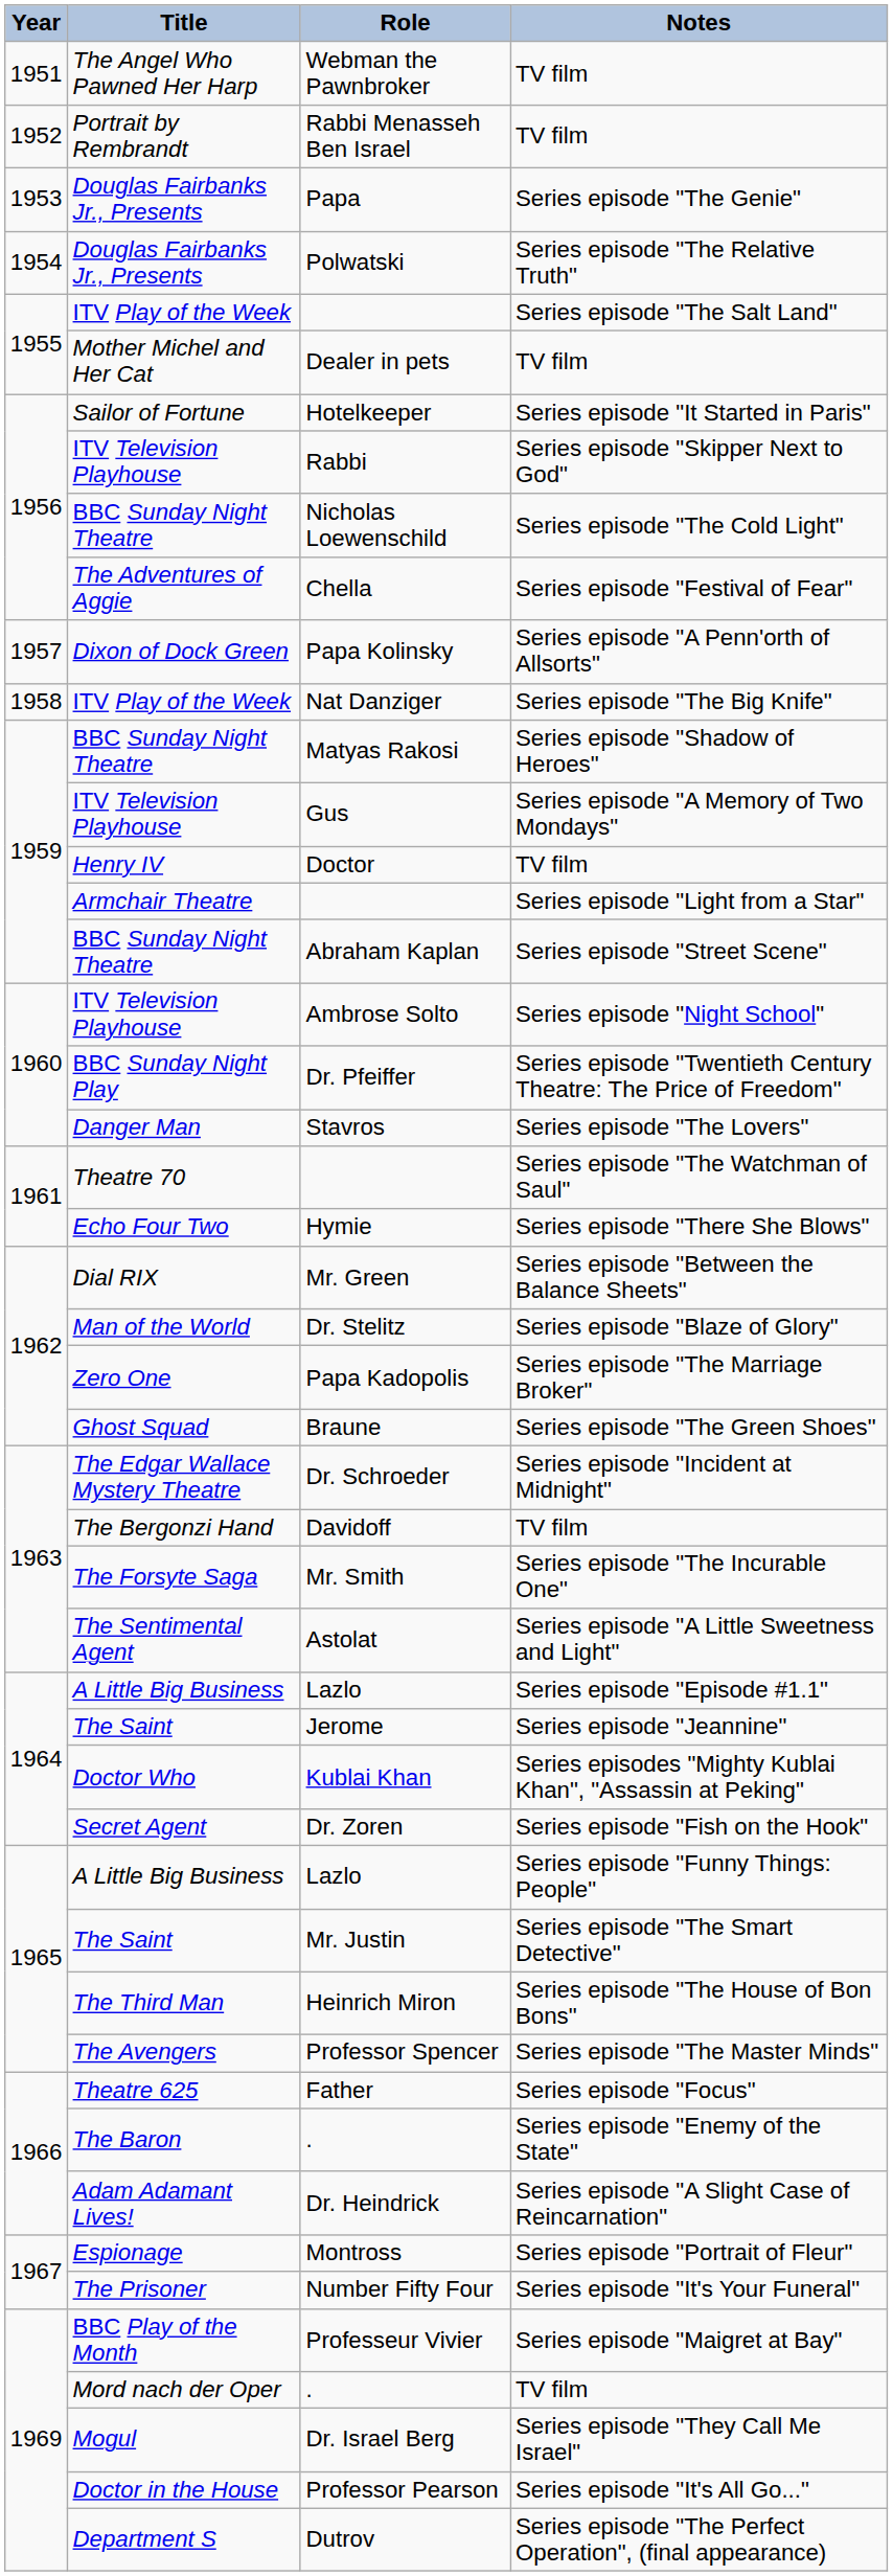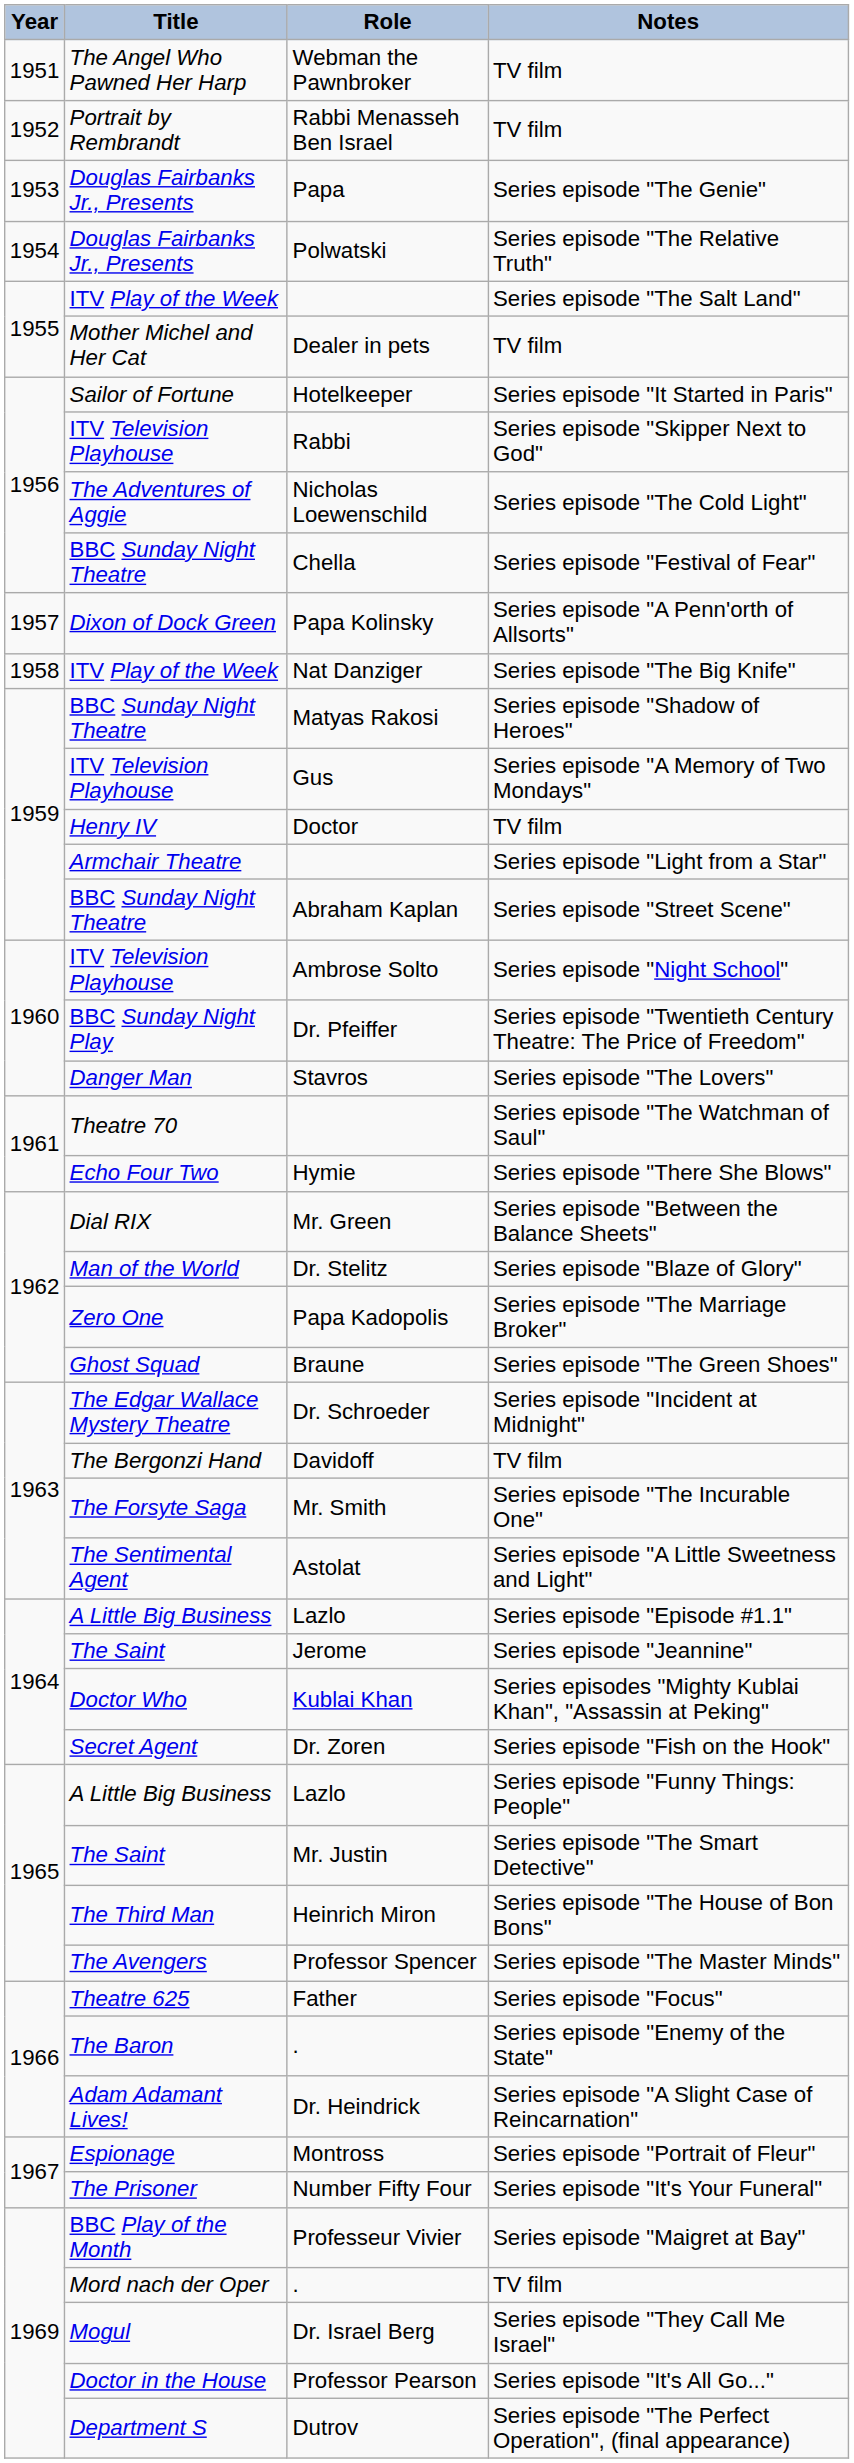 <table class="wikitable">
 <tr>
 <th style="background:#B0C4DE;">Year</th>
 <th style="background:#B0C4DE;">Title</th>
 <th style="background:#B0C4DE;">Role</th>
 <th style="background:#B0C4DE;">Notes</th>
 </tr>
 <tr>
 <td>1951</td>
 <td><em>The Angel Who Pawned Her Harp</em></td>
 <td>Webman the Pawnbroker</td>
 <td>TV film</td>
 </tr>
 <tr>
 <td>1952</td>
 <td><em>Portrait by Rembrandt</em></td>
 <td>Rabbi Menasseh Ben Israel</td>
 <td>TV film</td>
 </tr>
 <tr>
 <td>1953</td>
 <td><em><a href='#'>Douglas Fairbanks Jr., Presents</a></em></td>
 <td>Papa</td>
 <td>Series episode "The Genie"</td>
 </tr>
 <tr>
 <td>1954</td>
 <td><em><a href='#'>Douglas Fairbanks Jr., Presents</a></em></td>
 <td>Polwatski</td>
 <td>Series episode "The Relative Truth"</td>
 </tr>
 <tr>
 <td rowspan="2">1955</td>
 <td><a href='#'>ITV</a> <em><a href='#'>Play of the Week</a></em></td>
 <td></td>
 <td>Series episode "The Salt Land"</td>
 </tr>
 <tr>
 <td><em>Mother Michel and Her Cat</em></td>
 <td>Dealer in pets</td>
 <td>TV film</td>
 </tr>
 <tr>
 <td rowspan="4">1956</td>
 <td><em>Sailor of Fortune</em></td>
 <td>Hotelkeeper</td>
 <td>Series episode "It Started in Paris"</td>
 </tr>
 <tr>
 <td><a href='#'>ITV</a> <em><a href='#'>Television Playhouse</a></em></td>
 <td>Rabbi</td>
 <td>Series episode "Skipper Next to God"</td>
 </tr>
 <tr>
-<td><a href='#'>BBC</a> <em><a href='#'>Sunday Night Theatre</a></em></td>
+<td><em><a href='#'>The Adventures of Aggie</a></em></td>
 <td>Nicholas Loewenschild</td>
 <td>Series episode "The Cold Light"</td>
 </tr>
 <tr>
-<td><em><a href='#'>The Adventures of Aggie</a></em></td>
+<td><a href='#'>BBC</a> <em><a href='#'>Sunday Night Theatre</a></em></td>
 <td>Chella</td>
 <td>Series episode "Festival of Fear"</td>
 </tr>
 <tr>
 <td>1957</td>
 <td><em><a href='#'>Dixon of Dock Green</a></em></td>
 <td>Papa Kolinsky</td>
 <td>Series episode "A Penn'orth of Allsorts"</td>
 </tr>
 <tr>
 <td>1958</td>
 <td><a href='#'>ITV</a> <em><a href='#'>Play of the Week</a></em></td>
 <td>Nat Danziger</td>
 <td>Series episode "The Big Knife"</td>
 </tr>
 <tr>
 <td rowspan="5">1959</td>
 <td><a href='#'>BBC</a> <em><a href='#'>Sunday Night Theatre</a></em></td>
 <td>Matyas Rakosi</td>
 <td>Series episode "Shadow of Heroes"</td>
 </tr>
 <tr>
 <td><a href='#'>ITV</a> <em><a href='#'>Television Playhouse</a></em></td>
 <td>Gus</td>
 <td>Series episode "A Memory of Two Mondays"</td>
 </tr>
 <tr>
 <td><em><a href='#'>Henry IV</a></em></td>
 <td>Doctor</td>
 <td>TV film</td>
 </tr>
 <tr>
 <td><em><a href='#'>Armchair Theatre</a></em></td>
 <td></td>
 <td>Series episode "Light from a Star"</td>
 </tr>
 <tr>
 <td><a href='#'>BBC</a> <em><a href='#'>Sunday Night Theatre</a></em></td>
 <td>Abraham Kaplan</td>
 <td>Series episode "Street Scene"</td>
 </tr>
 <tr>
 <td rowspan="3">1960</td>
 <td><a href='#'>ITV</a> <em><a href='#'>Television Playhouse</a></em></td>
 <td>Ambrose Solto</td>
 <td>Series episode "<a href='#'>Night School</a>"</td>
 </tr>
 <tr>
 <td><a href='#'>BBC</a> <em><a href='#'>Sunday Night Play</a></em></td>
 <td>Dr. Pfeiffer</td>
 <td>Series episode "Twentieth Century Theatre: The Price of Freedom"</td>
 </tr>
 <tr>
 <td><em><a href='#'>Danger Man</a></em></td>
 <td>Stavros</td>
 <td>Series episode "The Lovers"</td>
 </tr>
 <tr>
 <td rowspan="2">1961</td>
 <td><em>Theatre 70</em></td>
 <td></td>
 <td>Series episode "The Watchman of Saul"</td>
 </tr>
 <tr>
 <td><em><a href='#'>Echo Four Two</a></em></td>
 <td>Hymie</td>
 <td>Series episode "There She Blows"</td>
 </tr>
 <tr>
 <td rowspan="4">1962</td>
 <td><em>Dial RIX</em></td>
 <td>Mr. Green</td>
 <td>Series episode "Between the Balance Sheets"</td>
 </tr>
 <tr>
 <td><em><a href='#'>Man of the World</a></em></td>
 <td>Dr. Stelitz</td>
 <td>Series episode "Blaze of Glory"</td>
 </tr>
 <tr>
 <td><em><a href='#'>Zero One</a></em></td>
 <td>Papa Kadopolis</td>
 <td>Series episode "The Marriage Broker"</td>
 </tr>
 <tr>
 <td><em><a href='#'>Ghost Squad</a></em></td>
 <td>Braune</td>
 <td>Series episode "The Green Shoes"</td>
 </tr>
 <tr>
 <td rowspan="4">1963</td>
 <td><em><a href='#'>The Edgar Wallace Mystery Theatre</a></em></td>
 <td>Dr. Schroeder</td>
 <td>Series episode "Incident at Midnight"</td>
 </tr>
 <tr>
 <td><em>The Bergonzi Hand</em></td>
 <td>Davidoff</td>
 <td>TV film</td>
 </tr>
 <tr>
 <td><em><a href='#'>The Forsyte Saga</a></em></td>
 <td>Mr. Smith</td>
 <td>Series episode "The Incurable One"</td>
 </tr>
 <tr>
 <td><em><a href='#'>The Sentimental Agent</a></em></td>
 <td>Astolat</td>
 <td>Series episode "A Little Sweetness and Light"</td>
 </tr>
 <tr>
 <td rowspan="4">1964</td>
 <td><em><a href='#'>A Little Big Business</a></em></td>
 <td>Lazlo</td>
 <td>Series episode "Episode #1.1"</td>
 </tr>
 <tr>
 <td><em><a href='#'>The Saint</a></em></td>
 <td>Jerome</td>
 <td>Series episode "Jeannine"</td>
 </tr>
 <tr>
 <td><em><a href='#'>Doctor Who</a></em></td>
 <td><a href='#'>Kublai Khan</a></td>
 <td>Series episodes "Mighty Kublai Khan", "Assassin at Peking"</td>
 </tr>
 <tr>
 <td><em><a href='#'>Secret Agent</a></em></td>
 <td>Dr. Zoren</td>
 <td>Series episode "Fish on the Hook"</td>
 </tr>
 <tr>
 <td rowspan="4">1965</td>
 <td><em>A Little Big Business</em></td>
 <td>Lazlo</td>
 <td>Series episode "Funny Things: People"</td>
 </tr>
 <tr>
 <td><em><a href='#'>The Saint</a></em></td>
 <td>Mr. Justin</td>
 <td>Series episode "The Smart Detective"</td>
 </tr>
 <tr>
 <td><em><a href='#'>The Third Man</a></em></td>
 <td>Heinrich Miron</td>
 <td>Series episode "The House of Bon Bons"</td>
 </tr>
 <tr>
 <td><em><a href='#'>The Avengers</a></em></td>
 <td>Professor Spencer</td>
 <td>Series episode "The Master Minds"</td>
 </tr>
 <tr>
 <td rowspan="3">1966</td>
 <td><em><a href='#'>Theatre 625</a></em></td>
 <td>Father</td>
 <td>Series episode "Focus"</td>
 </tr>
 <tr>
 <td><em><a href='#'>The Baron</a></em></td>
 <td>.</td>
 <td>Series episode "Enemy of the State"</td>
 </tr>
 <tr>
 <td><em><a href='#'>Adam Adamant Lives!</a></em></td>
 <td>Dr. Heindrick</td>
 <td>Series episode "A Slight Case of Reincarnation"</td>
 </tr>
 <tr>
 <td rowspan="2">1967</td>
 <td><em><a href='#'>Espionage</a></em></td>
 <td>Montross</td>
 <td>Series episode "Portrait of Fleur"</td>
 </tr>
 <tr>
 <td><em><a href='#'>The Prisoner</a></em></td>
 <td>Number Fifty Four</td>
 <td>Series episode "It's Your Funeral"</td>
 </tr>
 <tr>
 <td rowspan="5">1969</td>
 <td><a href='#'>BBC</a> <em><a href='#'>Play of the Month</a></em></td>
 <td>Professeur Vivier</td>
 <td>Series episode "Maigret at Bay"</td>
 </tr>
 <tr>
 <td><em>Mord nach der Oper</em></td>
 <td>.</td>
 <td>TV film</td>
 </tr>
 <tr>
 <td><em><a href='#'>Mogul</a></em></td>
 <td>Dr. Israel Berg</td>
 <td>Series episode "They Call Me Israel"</td>
 </tr>
 <tr>
 <td><em><a href='#'>Doctor in the House</a></em></td>
 <td>Professor Pearson</td>
 <td>Series episode "It's All Go..."</td>
 </tr>
 <tr>
 <td><em><a href='#'>Department S</a></em></td>
 <td>Dutrov</td>
 <td>Series episode "The Perfect Operation", (final appearance)</td>
 </tr>
 </table>
